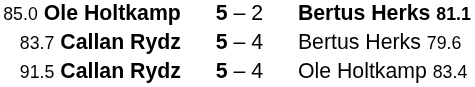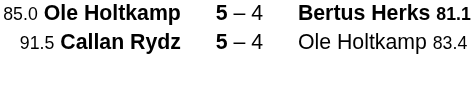 <table style="text-align:center">
 <tr>
 <th width=233></th>
 <th width=80></th>
 <th width=233></th>
 </tr>
 <tr>
 <td align=right><small>85.0</small> <strong>Ole Holtkamp</strong> </td>
-<td><strong>5</strong> – 2</td>
+<td><strong>5</strong> – 4</td>
 <td align=left><strong> Bertus Herks <small>81.1</small></strong></td>
-</tr>
-<tr>
-<td align=right><small>83.7</small> <strong>Callan Rydz</strong> </td>
-<td><strong>5</strong> – 4</td>
-<td align=left> Bertus Herks <small>79.6</small></td>
 </tr>
 <tr>
 <td align=right><small>91.5</small> <strong>Callan Rydz</strong> </td>
 <td><strong>5</strong> – 4</td>
 <td align=left> Ole Holtkamp <small>83.4</small></td>
 </tr>
 </table>
